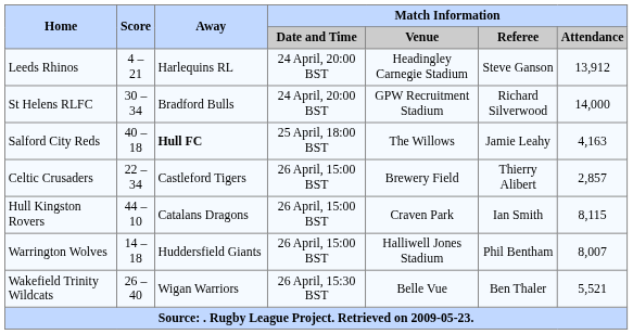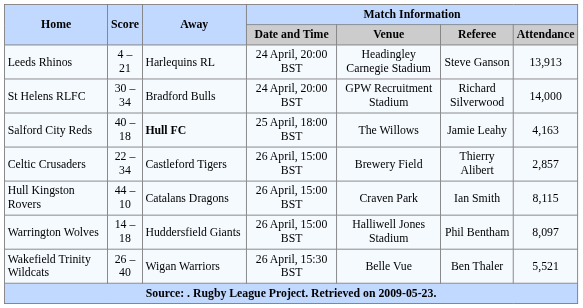 <table border=1 style="border-collapse:collapse; font-size:80%; text-align:center;" cellpadding=3 cellspacing=0 width=100%>
 <tr bgcolor=#C1D8FF>
 <th rowspan=2 width=19%>Home</th>
 <th rowspan=2 width=6%>Score</th>
 <th rowspan=2 width=19%>Away</th>
 <th colspan=6>Match Information</th>
 </tr>
 <tr bgcolor=#CCCCCC>
 <th width=17%>Date and Time</th>
 <th width=19%>Venue</th>
 <th width=13%>Referee</th>
 <th width=7%>Attendance</th>
 </tr>
 <tr bgcolor=#F5FAFF>
 <td align=left> Leeds Rhinos</td>
 <td>4 – 21</td>
 <td align=left> Harlequins RL</td>
 <td>24 April, 20:00 BST</td>
 <td>Headingley Carnegie Stadium</td>
 <td>Steve Ganson</td>
-<td>13,912</td>
+<td>13,913</td>
 </tr>
 <tr bgcolor=#F5FAFF>
 <td align=left> St Helens RLFC</td>
 <td>30 – 34</td>
 <td align=left> Bradford Bulls</td>
 <td>24 April, 20:00 BST</td>
 <td>GPW Recruitment Stadium</td>
 <td>Richard Silverwood</td>
 <td>14,000</td>
 </tr>
 <tr bgcolor=#F5FAFF>
 <td align=left> Salford City Reds</td>
 <td>40 – 18</td>
 <td align=left><strong> Hull FC</strong></td>
 <td>25 April, 18:00 BST</td>
 <td>The Willows</td>
 <td>Jamie Leahy</td>
 <td>4,163</td>
 </tr>
 <tr bgcolor=#F5FAFF>
 <td align=left> Celtic Crusaders</td>
 <td>22 – 34</td>
 <td align=left> Castleford Tigers</td>
 <td>26 April, 15:00 BST</td>
 <td>Brewery Field</td>
 <td>Thierry Alibert</td>
 <td>2,857</td>
 </tr>
 <tr bgcolor=#F5FAFF>
 <td align=left> Hull Kingston Rovers</td>
 <td>44 – 10</td>
 <td align=left> Catalans Dragons</td>
 <td>26 April, 15:00 BST</td>
 <td>Craven Park</td>
 <td>Ian Smith</td>
 <td>8,115</td>
 </tr>
 <tr bgcolor=#F5FAFF>
 <td align=left> Warrington Wolves</td>
 <td>14 – 18</td>
 <td align=left> Huddersfield Giants</td>
 <td>26 April, 15:00 BST</td>
 <td>Halliwell Jones Stadium</td>
 <td>Phil Bentham</td>
-<td>8,007</td>
+<td>8,097</td>
 </tr>
 <tr bgcolor=#F5FAFF>
 <td align=left> Wakefield Trinity Wildcats</td>
 <td>26 – 40</td>
 <td align=left> Wigan Warriors</td>
 <td>26 April, 15:30 BST</td>
 <td>Belle Vue</td>
 <td>Ben Thaler</td>
 <td>5,521</td>
 </tr>
 <tr bgcolor=#C1D8FF>
 <th colspan="10">Source: . Rugby League Project. Retrieved on 2009-05-23.</th>
 </tr>
 </table>
